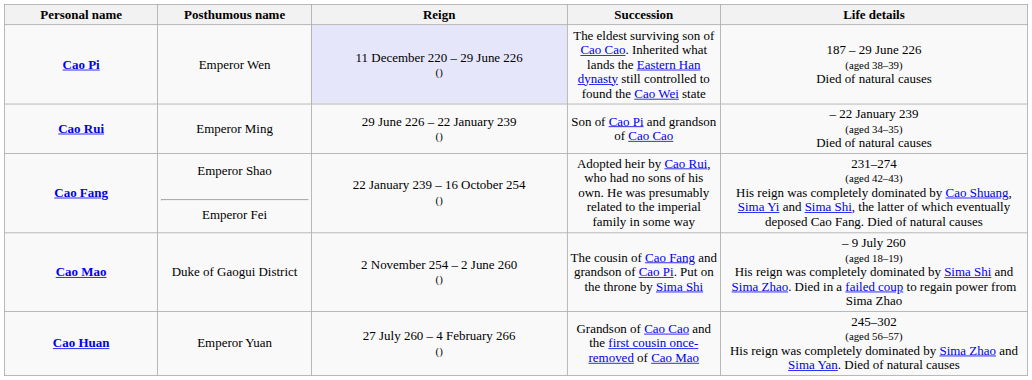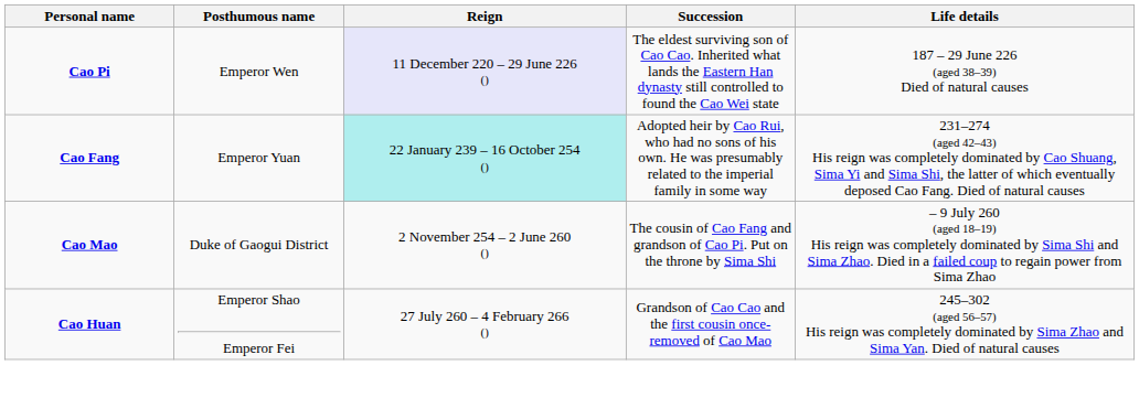 <table class="wikitable plainrowheaders" style="text-align:center; width:100%;">
 <tr>
 <th scope="col" width="15%">Personal name</th>
 <th scope="col" width="15%">Posthumous name</th>
 <th scope="col" width="25%">Reign</th>
 <th scope="col" width="15%">Succession</th>
 <th scope="col" width="30%">Life details</th>
 </tr>
 <tr>
 <td><strong><a href='#'>Cao Pi</a></strong><br></td>
 <td>Emperor Wen<br></td>
 <td style="background: lavender;">11 December 220 – 29 June 226<br><small>()</small><br><small></small></td>
 <td>The eldest surviving son of <a href='#'>Cao Cao</a>. Inherited what lands the <a href='#'>Eastern Han dynasty</a> still controlled to found the <a href='#'>Cao Wei</a> state</td>
 <td>187 – 29 June 226<br><small>(aged 38–39)</small><br>Died of natural causes</td>
 </tr>
 <tr>
-<td><strong><a href='#'>Cao Rui</a></strong><br></td>
-<td>Emperor Ming<br></td>
-<td>29 June 226 – 22 January 239<br><small>()</small><br><small></small></td>
-<td>Son of <a href='#'>Cao Pi</a> and grandson of <a href='#'>Cao Cao</a></td>
-<td> – 22 January 239<br><small>(aged 34–35)</small><br>Died of natural causes</td>
-</tr>
-<tr>
 <td><strong><a href='#'>Cao Fang</a></strong><br></td>
-<td>Emperor Shao<br><br><hr>Emperor Fei<br></td>
-<td>22 January 239 – 16 October 254<br><small>()</small><br><small></small></td>
+<td>Emperor Yuan<br></td>
+<td style="background: paleturquoise;">22 January 239 – 16 October 254<br><small>()</small><br><small></small></td>
 <td>Adopted heir by <a href='#'>Cao Rui</a>, who had no sons of his own. He was presumably related to the imperial family in some way</td>
 <td>231–274<br><small>(aged 42–43)</small><br>His reign was completely dominated by <a href='#'>Cao Shuang</a>, <a href='#'>Sima Yi</a> and <a href='#'>Sima Shi</a>, the latter of which eventually deposed Cao Fang. Died of natural causes</td>
 </tr>
 <tr>
 <td><strong><a href='#'>Cao Mao</a></strong><br></td>
 <td>Duke of Gaogui District<br></td>
 <td>2 November 254 – 2 June 260<br><small>()</small><br><small></small></td>
 <td>The cousin of <a href='#'>Cao Fang</a> and grandson of <a href='#'>Cao Pi</a>. Put on the throne by <a href='#'>Sima Shi</a></td>
 <td> – 9 July 260<br><small>(aged 18–19)</small><br>His reign was completely dominated by <a href='#'>Sima Shi</a> and <a href='#'>Sima Zhao</a>. Died in a <a href='#'>failed coup</a> to regain power from Sima Zhao</td>
 </tr>
 <tr>
 <td><strong><a href='#'>Cao Huan</a></strong><br></td>
-<td>Emperor Yuan<br></td>
+<td>Emperor Shao<br><br><hr>Emperor Fei<br></td>
 <td>27 July 260 – 4 February 266<br><small>()</small><br><small></small></td>
 <td>Grandson of <a href='#'>Cao Cao</a> and the <a href='#'>first cousin once-removed</a> of <a href='#'>Cao Mao</a></td>
 <td>245–302<br><small>(aged 56–57)</small><br>His reign was completely dominated by <a href='#'>Sima Zhao</a> and <a href='#'>Sima Yan</a>. Died of natural causes</td>
 </tr>
 </table>
